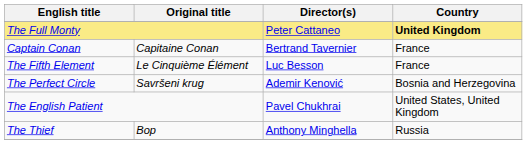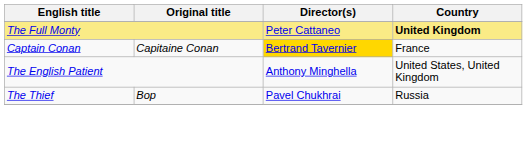 <table class="sortable wikitable" width="85%" cellpadding="5">
 <tr>
 <th width="20%">English title</th>
 <th width="20%">Original title</th>
 <th width="20%">Director(s)</th>
 <th width="20%">Country</th>
 </tr>
 <tr>
 </tr>
 <tr style="background:#FAEB86">
 <td colspan=2><em><a href='#'>The Full Monty</a></em></td>
 <td><a href='#'>Peter Cattaneo</a></td>
 <td><strong>United Kingdom</strong></td>
 </tr>
 <tr>
 <td><em><a href='#'>Captain Conan</a></em></td>
 <td><em>Capitaine Conan</em></td>
-<td><a href='#'>Bertrand Tavernier</a></td>
+<td style="background: gold;"><a href='#'>Bertrand Tavernier</a></td>
 <td>France</td>
 </tr>
 <tr>
-<td><em><a href='#'>The Fifth Element</a></em></td>
-<td><em>Le Cinquième Élément</em></td>
-<td><a href='#'>Luc Besson</a></td>
-<td>France</td>
-</tr>
-<tr>
-<td><em><a href='#'>The Perfect Circle</a></em></td>
-<td><em>Savršeni krug</em></td>
-<td><a href='#'>Ademir Kenović</a></td>
-<td>Bosnia and Herzegovina</td>
-</tr>
-<tr>
 <td colspan=2><em><a href='#'>The English Patient</a></em></td>
-<td><a href='#'>Pavel Chukhrai</a></td>
+<td><a href='#'>Anthony Minghella</a></td>
 <td>United States, United Kingdom</td>
 </tr>
 <tr>
 <td><em><a href='#'>The Thief</a></em></td>
 <td><em>Вор</em></td>
-<td><a href='#'>Anthony Minghella</a></td>
+<td><a href='#'>Pavel Chukhrai</a></td>
 <td>Russia</td>
 </tr>
 <tr>
 </tr>
 </table>
